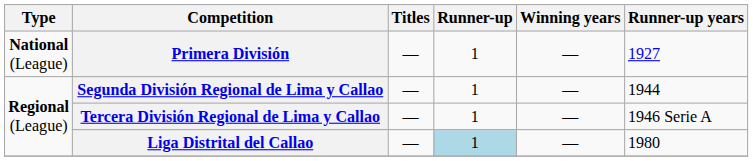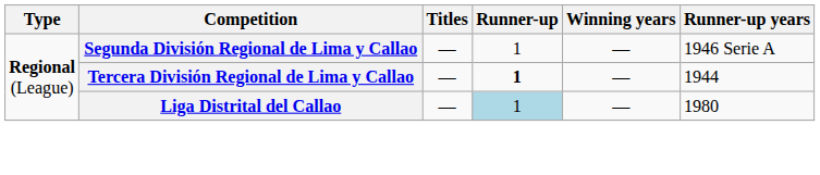 <table class="wikitable plainrowheaders" style="font-size:95%; text-align:center;">
 <tr>
 <th>Type</th>
 <th width=290px>Competition</th>
 <th>Titles</th>
 <th>Runner-up</th>
 <th>Winning years</th>
 <th>Runner-up years</th>
 </tr>
 <tr>
-<td rowspan=1><strong>National</strong><br>(League)</td>
-<th scope=col><a href='#'>Primera División</a></th>
-<td style="text-align:center;">—</td>
-<td>1</td>
-<td style="text-align:center;">—</td>
-<td align="left"><a href='#'>1927</a></td>
-</tr>
-<tr>
 <td rowspan=3><strong>Regional</strong><br>(League)</td>
 <th scope=col><a href='#'>Segunda División Regional de Lima y Callao</a></th>
 <td style="text-align:center;">—</td>
 <td>1</td>
 <td style="text-align:center;">—</td>
-<td align="left">1944</td>
+<td align="left">1946 Serie A</td>
 </tr>
 <tr>
 <th scope=col><a href='#'>Tercera División Regional de Lima y Callao</a></th>
 <td style="text-align:center;">—</td>
-<td>1</td>
+<td><strong>1</strong></td>
 <td style="text-align:center;">—</td>
-<td align="left">1946 Serie A</td>
+<td align="left">1944</td>
 </tr>
 <tr>
 <th scope=col><a href='#'>Liga Distrital del Callao</a></th>
 <td style="text-align:center;">—</td>
 <td style="background: lightblue;">1</td>
 <td style="text-align:center;">—</td>
 <td align="left">1980</td>
 </tr>
 <tr>
 </tr>
 </table>
